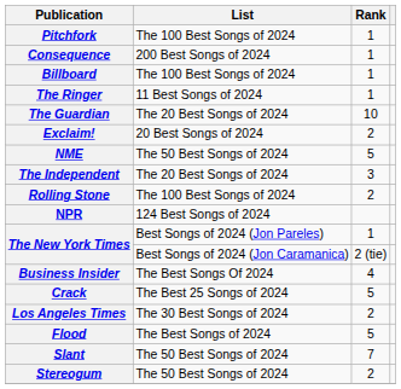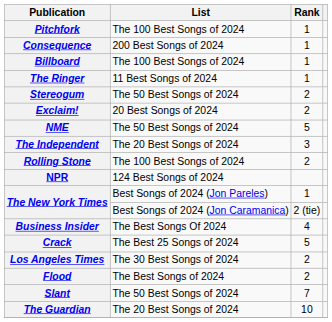 <table class="wikitable sortable plainrowheaders">
 <tr>
 <th scope="col">Publication</th>
 <th scope="col">List</th>
 <th scope="col">Rank</th>
 <th scope="col"></th>
 </tr>
 <tr>
 <th scope="row"><em><a href='#'>Pitchfork</a></em></th>
 <td>The 100 Best Songs of 2024</td>
 <td style="text-align: center;">1</td>
 <td style="text-align: center;"></td>
 </tr>
 <tr>
 <th scope="row"><em><a href='#'>Consequence</a></em></th>
 <td>200 Best Songs of 2024</td>
 <td style="text-align:center;">1</td>
 <td style="text-align: center;"></td>
 </tr>
 <tr>
 <th scope="row"><em><a href='#'>Billboard</a></em></th>
 <td>The 100 Best Songs of 2024</td>
 <td style="text-align:center;">1</td>
 <td style="text-align: center;"></td>
 </tr>
 <tr>
 <th scope="row"><em><a href='#'>The Ringer</a></em></th>
 <td>11 Best Songs of 2024</td>
 <td style="text-align:center;">1</td>
 <td style="text-align: center;"></td>
 </tr>
 <tr>
-<th scope="row"><em><a href='#'>The Guardian</a></em></th>
-<td>The 20 Best Songs of 2024</td>
-<td style="text-align:center;">10</td>
+<th scope="row"><em><a href='#'>Stereogum</a></em></th>
+<td>The 50 Best Songs of 2024</td>
+<td style="text-align:center;">2</td>
 <td style="text-align: center;"></td>
 </tr>
 <tr>
 <th scope="row"><em><a href='#'>Exclaim!</a></em></th>
 <td>20 Best Songs of 2024</td>
 <td style="text-align: center;">2</td>
 <td style="text-align: center;"></td>
 </tr>
 <tr>
 <th scope="row"><em><a href='#'>NME</a></em></th>
 <td>The 50 Best Songs of 2024</td>
 <td style="text-align: center;">5</td>
 <td style="text-align: center;"></td>
 </tr>
 <tr>
 <th scope="row"><em><a href='#'>The Independent</a></em></th>
 <td>The 20 Best Songs of 2024</td>
 <td style="text-align: center;">3</td>
 <td style="text-align: center;"></td>
 </tr>
 <tr>
 <th scope="row"><em><a href='#'>Rolling Stone</a></em></th>
 <td>The 100 Best Songs of 2024</td>
 <td style="text-align: center;">2</td>
 <td style="text-align: center;"></td>
 </tr>
 <tr>
 <th scope="row"><a href='#'>NPR</a></th>
 <td>124 Best Songs of 2024</td>
 <td></td>
 <td style="text-align: center;"></td>
 </tr>
 <tr>
 <th rowspan="2" scope="row"><em><a href='#'>The New York Times</a></em></th>
 <td>Best Songs of 2024 (<a href='#'>Jon Pareles</a>)</td>
 <td style="text-align: center;">1</td>
 <td style="text-align: center;"></td>
 </tr>
 <tr>
 <td>Best Songs of 2024 (<a href='#'>Jon Caramanica</a>)</td>
 <td style="text-align: center;">2 (tie)</td>
 <td style="text-align: center;"></td>
 </tr>
 <tr>
 <th scope="row"><em><a href='#'>Business Insider</a></em></th>
 <td>The Best Songs Of 2024</td>
 <td style="text-align:center;">4</td>
 <td style="text-align: center;"></td>
 </tr>
 <tr>
 <th scope="row"><em><a href='#'>Crack</a></em></th>
 <td>The Best 25 Songs of 2024</td>
 <td style="text-align:center;">5</td>
 <td style="text-align: center;"></td>
 </tr>
 <tr>
 <th scope="row"><em><a href='#'>Los Angeles Times</a></em></th>
 <td>The 30 Best Songs of 2024</td>
 <td style="text-align:center;">2</td>
 <td style="text-align: center;"></td>
 </tr>
 <tr>
 <th scope="row"><em><a href='#'>Flood</a></em></th>
 <td>The Best Songs of 2024</td>
-<td style="text-align:center;">5</td>
+<td style="text-align:center;">2</td>
 <td style="text-align: center;"></td>
 </tr>
 <tr>
 <th scope="row"><em><a href='#'>Slant</a></em></th>
 <td>The 50 Best Songs of 2024</td>
 <td style="text-align:center;">7</td>
 <td style="text-align: center;"></td>
 </tr>
 <tr>
-<th scope="row"><em><a href='#'>Stereogum</a></em></th>
-<td>The 50 Best Songs of 2024</td>
-<td style="text-align:center;">2</td>
+<th scope="row"><em><a href='#'>The Guardian</a></em></th>
+<td>The 20 Best Songs of 2024</td>
+<td style="text-align:center;">10</td>
 <td style="text-align: center;"></td>
 </tr>
 <tr>
 </tr>
 </table>
